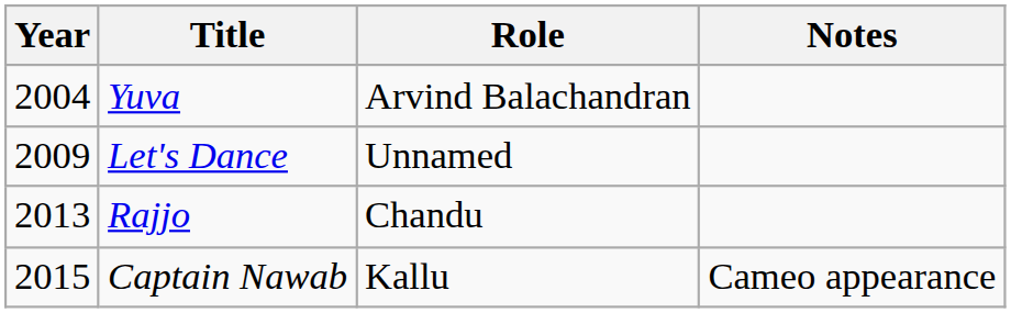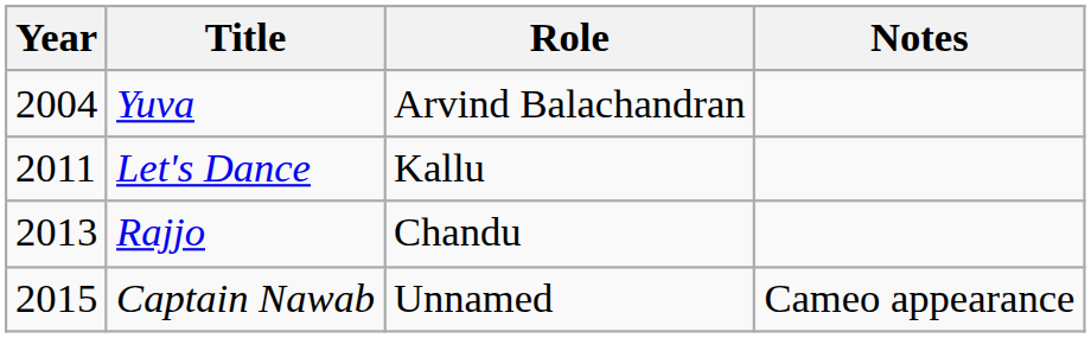 <table class="wikitable">
 <tr>
 <th scope="col">Year</th>
 <th scope="col">Title</th>
 <th scope="col">Role</th>
 <th scope="col">Notes</th>
 </tr>
 <tr>
 <td>2004</td>
 <td><em><a href='#'>Yuva</a></em></td>
 <td>Arvind Balachandran</td>
 <td></td>
 </tr>
 <tr>
-<td>2009</td>
+<td>2011</td>
 <td><em><a href='#'>Let's Dance</a></em></td>
-<td>Unnamed</td>
+<td>Kallu</td>
 <td></td>
 </tr>
 <tr>
 <td>2013</td>
 <td><em><a href='#'>Rajjo</a></em></td>
 <td>Chandu</td>
 <td></td>
 </tr>
 <tr>
 <td>2015</td>
 <td><em>Captain Nawab </em></td>
-<td>Kallu</td>
+<td>Unnamed</td>
 <td>Cameo appearance</td>
 </tr>
 </table>
